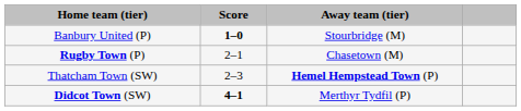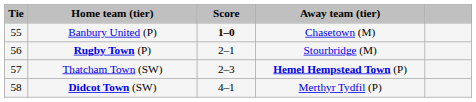 <table class="wikitable" style="width: 600px; background:WhiteSmoke; text-align:center; font-size:90%">
 <tr>
+<td scope="col" style="width:  5.00%; background:silver;"><strong>Tie</strong></td>
 <td scope="col" style="width: 36.25%; background:silver;"><strong>Home team (tier)</strong></td>
 <td scope="col" style="width: 12.50%; background:silver;"><strong>Score</strong></td>
 <td scope="col" style="width: 36.25%; background:silver;"><strong>Away team (tier)</strong></td>
 <td scope="col" style="width: 10.00%; background:silver;"><strong></strong></td>
 </tr>
 <tr>
+<td>55</td>
 <td><a href='#'>Banbury United</a> (P)</td>
 <td><strong>1–0</strong></td>
+<td><a href='#'>Chasetown</a> (M)</td>
+<td></td>
+</tr>
+<tr>
+<td>56</td>
+<td><strong><a href='#'>Rugby Town</a></strong> (P)</td>
+<td>2–1</td>
 <td><a href='#'>Stourbridge</a> (M)</td>
 <td></td>
 </tr>
 <tr>
-<td><strong><a href='#'>Rugby Town</a></strong> (P)</td>
-<td>2–1</td>
-<td><a href='#'>Chasetown</a> (M)</td>
-<td></td>
-</tr>
-<tr>
+<td>57</td>
 <td><a href='#'>Thatcham Town</a> (SW)</td>
 <td>2–3</td>
 <td><strong><a href='#'>Hemel Hempstead Town</a></strong> (P)</td>
 <td></td>
 </tr>
 <tr>
+<td>58</td>
 <td><strong><a href='#'>Didcot Town</a></strong> (SW)</td>
-<td><strong>4–1</strong></td>
+<td>4–1</td>
 <td><a href='#'>Merthyr Tydfil</a> (P)</td>
 <td></td>
 </tr>
 </table>
